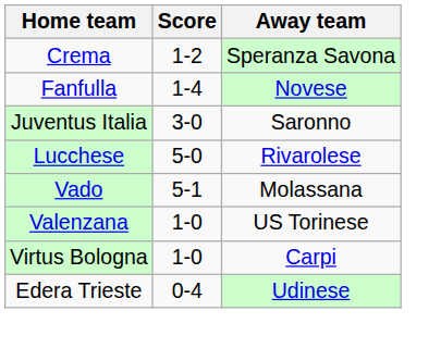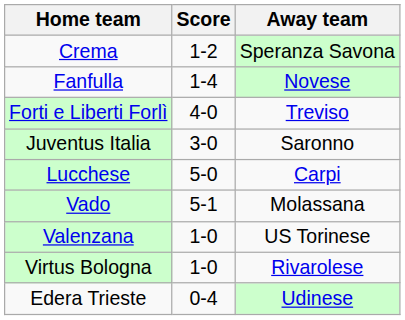 <table class="wikitable" style="text-align: center">
 <tr>
 <th>Home team</th>
 <th>Score</th>
 <th>Away team</th>
 </tr>
 <tr>
 <td><a href='#'>Crema</a></td>
 <td>1-2</td>
 <td bgcolor="ccffcc">Speranza Savona</td>
 </tr>
 <tr>
 <td><a href='#'>Fanfulla</a></td>
 <td>1-4</td>
 <td bgcolor="ccffcc"><a href='#'>Novese</a></td>
 </tr>
 <tr>
+<td bgcolor="ccffcc"><a href='#'>Forti e Liberti Forlì</a></td>
+<td>4-0</td>
+<td><a href='#'>Treviso</a></td>
+</tr>
+<tr>
 <td bgcolor="ccffcc">Juventus Italia</td>
 <td>3-0</td>
 <td>Saronno</td>
 </tr>
 <tr>
 <td bgcolor="ccffcc"><a href='#'>Lucchese</a></td>
 <td>5-0</td>
-<td><a href='#'>Rivarolese</a></td>
+<td><a href='#'>Carpi</a></td>
 </tr>
 <tr>
 <td bgcolor="ccffcc"><a href='#'>Vado</a></td>
 <td>5-1</td>
 <td>Molassana</td>
 </tr>
 <tr>
 <td bgcolor="ccffcc"><a href='#'>Valenzana</a></td>
 <td>1-0</td>
 <td>US Torinese</td>
 </tr>
 <tr>
 <td bgcolor="ccffcc">Virtus Bologna</td>
 <td>1-0</td>
-<td><a href='#'>Carpi</a></td>
+<td><a href='#'>Rivarolese</a></td>
 </tr>
 <tr>
 <td>Edera Trieste</td>
 <td>0-4</td>
 <td bgcolor="ccffcc"><a href='#'>Udinese</a></td>
 </tr>
 </table>
